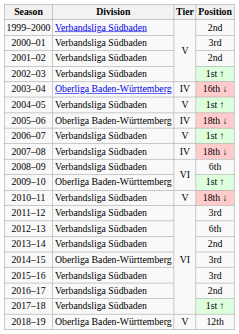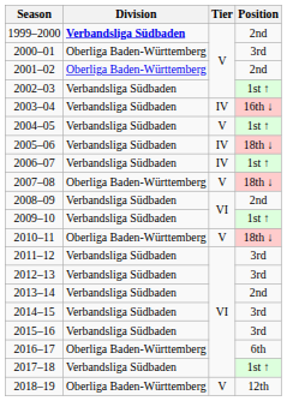 <table class="wikitable">
 <tr>
 <th>Season</th>
 <th>Division</th>
 <th>Tier</th>
 <th>Position</th>
 </tr>
 <tr align="center">
 <td>1999–2000</td>
-<td align="left"><a href='#'>Verbandsliga Südbaden</a></td>
+<td align="left"><strong><a href='#'>Verbandsliga Südbaden</a></strong></td>
 <td rowspan=4>V</td>
 <td>2nd</td>
 </tr>
 <tr align="center">
 <td>2000–01</td>
-<td align="left">Verbandsliga Südbaden</td>
+<td align="left">Oberliga Baden-Württemberg</td>
 <td>3rd</td>
 </tr>
 <tr align="center">
 <td>2001–02</td>
-<td align="left">Verbandsliga Südbaden</td>
+<td align="left"><a href='#'>Oberliga Baden-Württemberg</a></td>
 <td>2nd</td>
 </tr>
 <tr align="center">
 <td>2002–03</td>
 <td align="left">Verbandsliga Südbaden</td>
 <td style="background:#ddffdd">1st ↑</td>
 </tr>
 <tr align="center">
 <td>2003–04</td>
-<td align="left"><a href='#'>Oberliga Baden-Württemberg</a></td>
+<td align="left">Verbandsliga Südbaden</td>
 <td>IV</td>
 <td style="background:#ffcccc">16th ↓</td>
 </tr>
 <tr align="center">
 <td>2004–05</td>
 <td align="left">Verbandsliga Südbaden</td>
 <td>V</td>
 <td style="background:#ddffdd">1st ↑</td>
 </tr>
 <tr align="center">
 <td>2005–06</td>
-<td align="left">Oberliga Baden-Württemberg</td>
+<td align="left">Verbandsliga Südbaden</td>
 <td>IV</td>
 <td style="background:#ffcccc">18th ↓</td>
 </tr>
 <tr align="center">
 <td>2006–07</td>
 <td align="left">Verbandsliga Südbaden</td>
-<td>V</td>
+<td>IV</td>
 <td style="background:#ddffdd">1st ↑</td>
 </tr>
 <tr align="center">
 <td>2007–08</td>
-<td align="left">Verbandsliga Südbaden</td>
-<td>IV</td>
+<td align="left">Oberliga Baden-Württemberg</td>
+<td>V</td>
 <td style="background:#ffcccc">18th ↓</td>
 </tr>
 <tr align="center">
 <td>2008–09</td>
 <td align="left">Verbandsliga Südbaden</td>
 <td rowspan=2>VI</td>
-<td>6th</td>
+<td>2nd</td>
 </tr>
 <tr align="center">
 <td>2009–10</td>
-<td align="left">Oberliga Baden-Württemberg</td>
+<td align="left">Verbandsliga Südbaden</td>
 <td style="background:#ddffdd">1st ↑</td>
 </tr>
 <tr align="center">
 <td>2010–11</td>
-<td align="left">Verbandsliga Südbaden</td>
+<td align="left">Oberliga Baden-Württemberg</td>
 <td>V</td>
 <td style="background:#ffcccc">18th ↓</td>
 </tr>
 <tr align="center">
 <td>2011–12</td>
 <td align="left">Verbandsliga Südbaden</td>
 <td rowspan=7>VI</td>
 <td>3rd</td>
 </tr>
 <tr align="center">
 <td>2012–13</td>
 <td align="left">Verbandsliga Südbaden</td>
-<td>6th</td>
+<td>3rd</td>
 </tr>
 <tr align="center">
 <td>2013–14</td>
 <td align="left">Verbandsliga Südbaden</td>
 <td>2nd</td>
 </tr>
 <tr align="center">
 <td>2014–15</td>
-<td align="left">Oberliga Baden-Württemberg</td>
+<td align="left">Verbandsliga Südbaden</td>
 <td>3rd</td>
 </tr>
 <tr align="center">
 <td>2015–16</td>
 <td align="left">Verbandsliga Südbaden</td>
 <td>3rd</td>
 </tr>
 <tr align="center">
 <td>2016–17</td>
-<td align="left">Verbandsliga Südbaden</td>
-<td>2nd</td>
+<td align="left">Oberliga Baden-Württemberg</td>
+<td>6th</td>
 </tr>
 <tr align="center">
 <td>2017–18</td>
 <td align="left">Verbandsliga Südbaden</td>
 <td style="background:#ddffdd">1st ↑</td>
 </tr>
 <tr align="center">
 <td>2018–19</td>
 <td align="left">Oberliga Baden-Württemberg</td>
 <td rowspan=1>V</td>
 <td>12th</td>
 </tr>
 </table>
